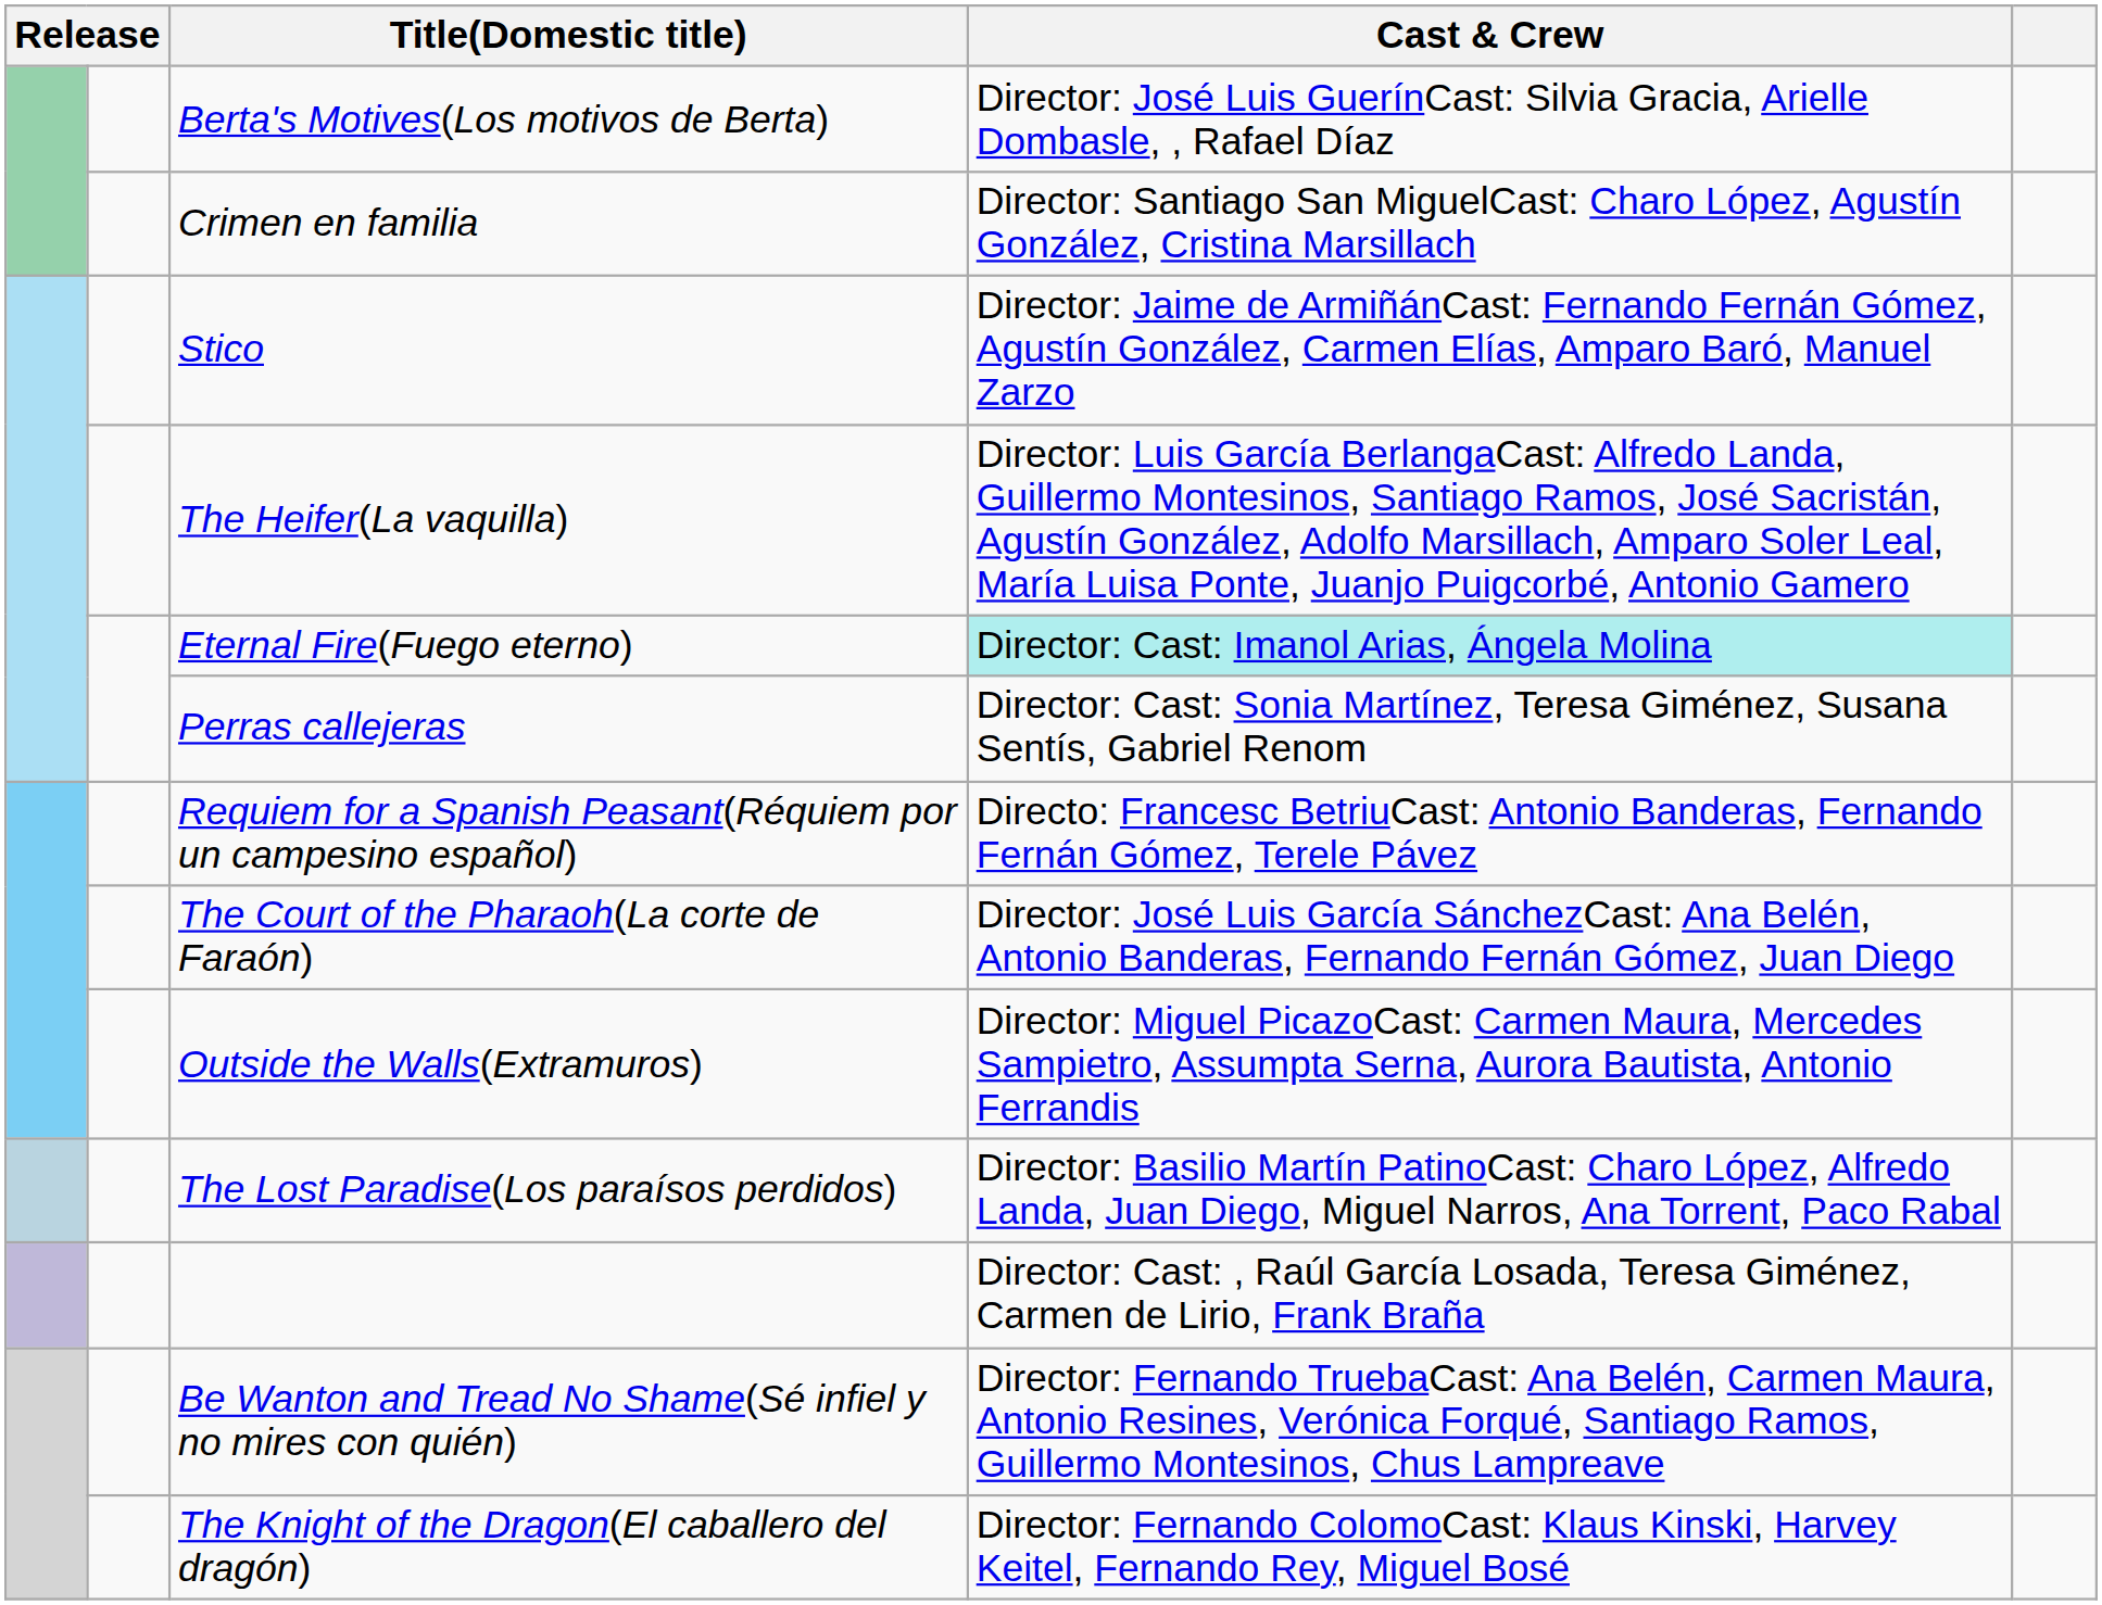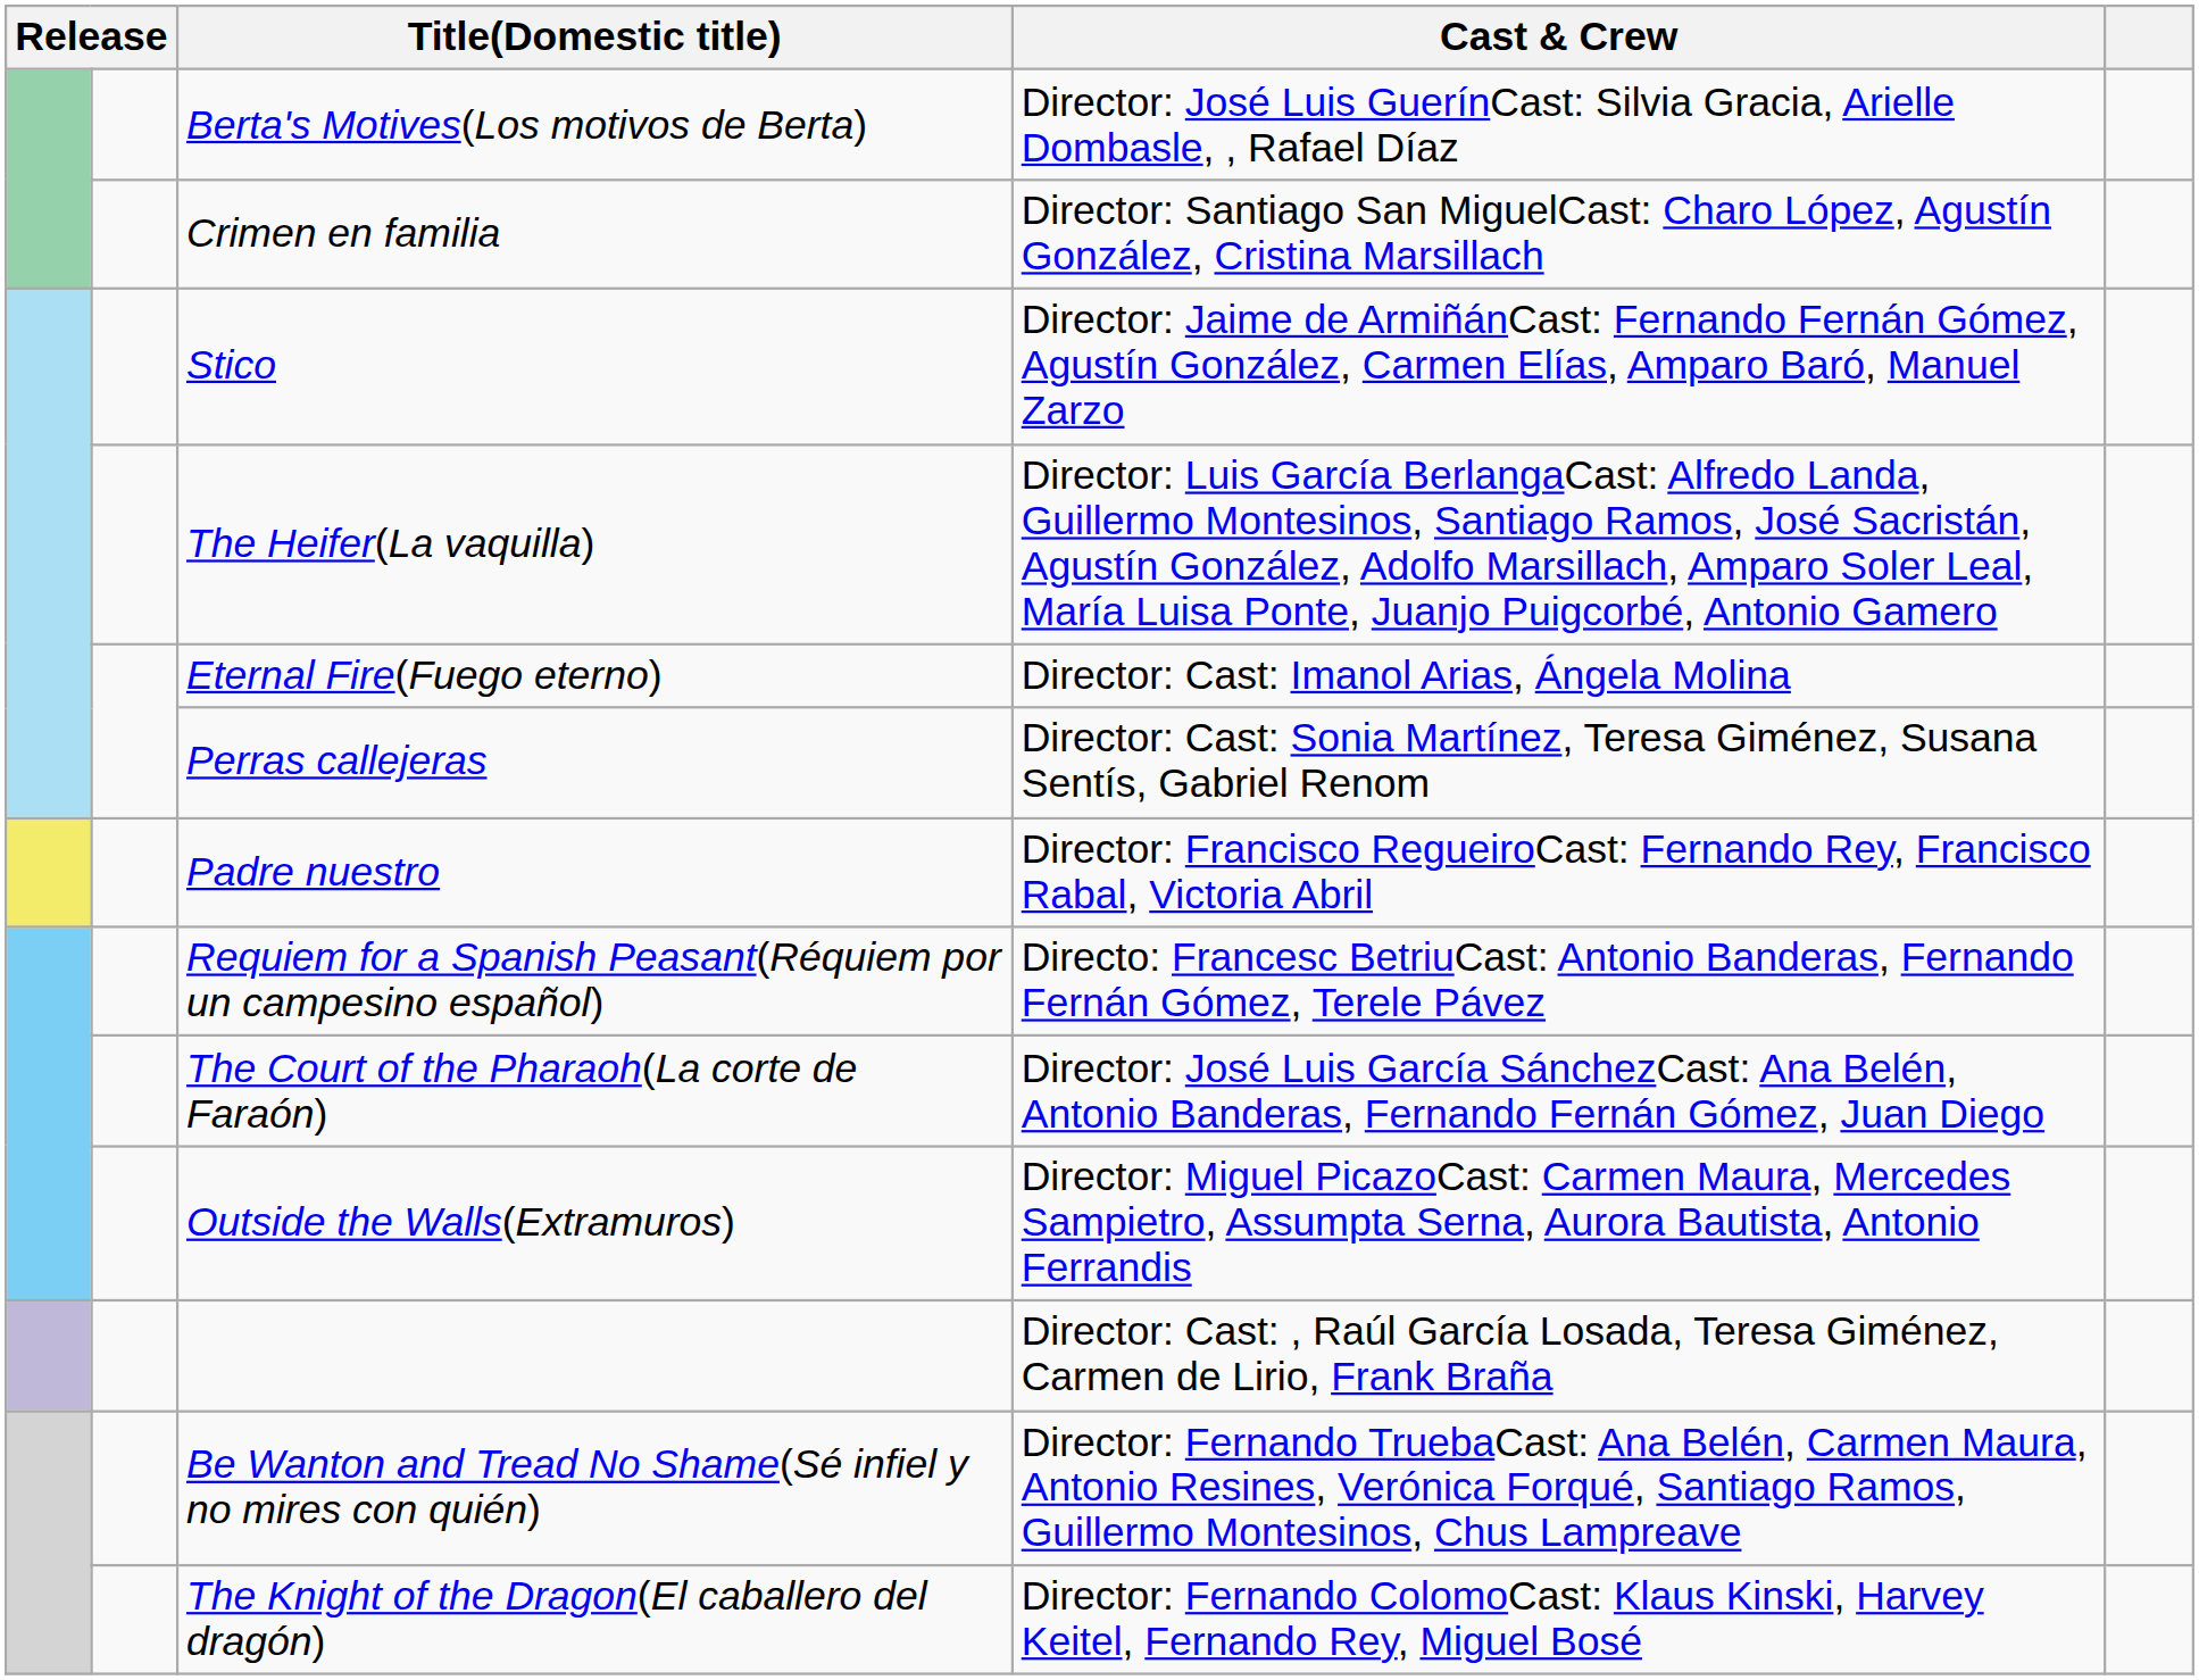 <table class="wikitable">
 <tr>
 <th colspan="2" style="width:5%;">Release</th>
 <th>Title(Domestic title)</th>
 <th style="width:50%;">Cast & Crew</th>
 <th style="width:4%;"></th>
 </tr>
 <tr>
 <td rowspan = "2" bgcolor = "#95d1ab"></td>
 <td></td>
 <td><em><a href='#'>Berta's Motives</a></em>(<em>Los motivos de Berta</em>)</td>
 <td>Director: <a href='#'>José Luis Guerín</a>Cast: Silvia Gracia, <a href='#'>Arielle Dombasle</a>, , Rafael Díaz</td>
 <td></td>
 </tr>
 <tr>
 <td></td>
 <td><em>Crimen en familia</em></td>
 <td>Director: Santiago San MiguelCast: <a href='#'>Charo López</a>, <a href='#'>Agustín González</a>, <a href='#'>Cristina Marsillach</a></td>
 <td></td>
 </tr>
 <tr>
 <td rowspan = "4" bgcolor = "#abdff4"></td>
 <td></td>
 <td><em><a href='#'>Stico</a></em></td>
 <td>Director: <a href='#'>Jaime de Armiñán</a>Cast: <a href='#'>Fernando Fernán Gómez</a>, <a href='#'>Agustín González</a>, <a href='#'>Carmen Elías</a>, <a href='#'>Amparo Baró</a>, <a href='#'>Manuel Zarzo</a></td>
 <td></td>
 </tr>
 <tr>
 <td></td>
 <td><em><a href='#'>The Heifer</a></em>(<em>La vaquilla</em>)</td>
 <td>Director: <a href='#'>Luis García Berlanga</a>Cast: <a href='#'>Alfredo Landa</a>, <a href='#'>Guillermo Montesinos</a>, <a href='#'>Santiago Ramos</a>, <a href='#'>José Sacristán</a>, <a href='#'>Agustín González</a>, <a href='#'>Adolfo Marsillach</a>, <a href='#'>Amparo Soler Leal</a>, <a href='#'>María Luisa Ponte</a>, <a href='#'>Juanjo Puigcorbé</a>, <a href='#'>Antonio Gamero</a></td>
 <td></td>
 </tr>
 <tr>
 <td rowspan = "2"></td>
 <td><em><a href='#'>Eternal Fire</a></em>(<em>Fuego eterno</em>)</td>
-<td style="background: paleturquoise;">Director: Cast: <a href='#'>Imanol Arias</a>, <a href='#'>Ángela Molina</a></td>
+<td>Director: Cast: <a href='#'>Imanol Arias</a>, <a href='#'>Ángela Molina</a></td>
 <td></td>
 </tr>
 <tr>
 <td><em><a href='#'>Perras callejeras</a></em></td>
 <td>Director: Cast: <a href='#'>Sonia Martínez</a>, Teresa Giménez, Susana Sentís, Gabriel Renom</td>
+<td></td>
+</tr>
+<tr>
+<td rowspan = "1" bgcolor = "f3ec6a"></td>
+<td></td>
+<td><em><a href='#'>Padre nuestro</a></em></td>
+<td>Director: <a href='#'>Francisco Regueiro</a>Cast: <a href='#'>Fernando Rey</a>, <a href='#'>Francisco Rabal</a>, <a href='#'>Victoria Abril</a></td>
 <td></td>
 </tr>
 <tr>
 <td rowspan = "3" bgcolor = "#7bcff4"></td>
 <td></td>
 <td><em><a href='#'>Requiem for a Spanish Peasant</a></em>(<em>Réquiem por un campesino español</em>)</td>
 <td>Directo: <a href='#'>Francesc Betriu</a>Cast: <a href='#'>Antonio Banderas</a>, <a href='#'>Fernando Fernán Gómez</a>, <a href='#'>Terele Pávez</a></td>
 <td></td>
 </tr>
 <tr>
 <td></td>
 <td><em><a href='#'>The Court of the Pharaoh</a></em>(<em>La corte de Faraón</em>)</td>
 <td>Director: <a href='#'>José Luis García Sánchez</a>Cast: <a href='#'>Ana Belén</a>, <a href='#'>Antonio Banderas</a>, <a href='#'>Fernando Fernán Gómez</a>, <a href='#'>Juan Diego</a></td>
 <td></td>
 </tr>
 <tr>
 <td></td>
 <td><em><a href='#'>Outside the Walls</a></em>(<em>Extramuros</em>)</td>
 <td>Director: <a href='#'>Miguel Picazo</a>Cast: <a href='#'>Carmen Maura</a>, <a href='#'>Mercedes Sampietro</a>, <a href='#'>Assumpta Serna</a>, <a href='#'>Aurora Bautista</a>, <a href='#'>Antonio Ferrandis</a></td>
-<td></td>
-</tr>
-<tr>
-<td rowspan = "1" bgcolor = "#b9d4e"></td>
-<td></td>
-<td><em><a href='#'>The Lost Paradise</a></em>(<em>Los paraísos perdidos</em>)</td>
-<td>Director: <a href='#'>Basilio Martín Patino</a>Cast: <a href='#'>Charo López</a>, <a href='#'>Alfredo Landa</a>, <a href='#'>Juan Diego</a>, Miguel Narros, <a href='#'>Ana Torrent</a>, <a href='#'>Paco Rabal</a></td>
 <td></td>
 </tr>
 <tr>
 <td rowspan = "1" bgcolor = "#bfb8d9"></td>
 <td></td>
 <td><em></em></td>
 <td>Director: Cast: , Raúl García Losada, Teresa Giménez, Carmen de Lirio, <a href='#'>Frank Braña</a></td>
 <td></td>
 </tr>
 <tr>
 <td rowspan = "2" bgcolor="#d4d4d4"></td>
 <td></td>
 <td><em><a href='#'>Be Wanton and Tread No Shame</a></em>(<em>Sé infiel y no mires con quién</em>)</td>
 <td>Director: <a href='#'>Fernando Trueba</a>Cast: <a href='#'>Ana Belén</a>, <a href='#'>Carmen Maura</a>, <a href='#'>Antonio Resines</a>, <a href='#'>Verónica Forqué</a>, <a href='#'>Santiago Ramos</a>, <a href='#'>Guillermo Montesinos</a>, <a href='#'>Chus Lampreave</a></td>
 <td></td>
 </tr>
 <tr>
 <td></td>
 <td><em><a href='#'>The Knight of the Dragon</a></em>(<em>El caballero del dragón</em>)</td>
 <td>Director: <a href='#'>Fernando Colomo</a>Cast: <a href='#'>Klaus Kinski</a>, <a href='#'>Harvey Keitel</a>, <a href='#'>Fernando Rey</a>, <a href='#'>Miguel Bosé</a></td>
 <td></td>
 </tr>
 </table>
